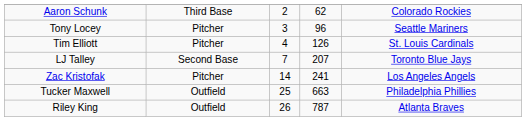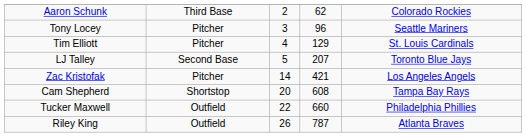 <table class="wikitable" width="65%">
 <tr align="center">
 </tr>
 <tr align="center" bgcolor="">
 <td><a href='#'>Aaron Schunk</a></td>
 <td>Third Base</td>
 <td>2</td>
 <td>62</td>
 <td><a href='#'>Colorado Rockies</a></td>
 </tr>
 <tr align="center" bgcolor="">
 <td>Tony Locey</td>
 <td>Pitcher</td>
 <td>3</td>
 <td>96</td>
 <td><a href='#'>Seattle Mariners</a></td>
 </tr>
 <tr align="center" bgcolor="">
 <td>Tim Elliott</td>
 <td>Pitcher</td>
 <td>4</td>
-<td>126</td>
+<td>129</td>
 <td><a href='#'>St. Louis Cardinals</a></td>
 </tr>
 <tr align="center" bgcolor="">
 <td>LJ Talley</td>
 <td>Second Base</td>
-<td>7</td>
+<td>5</td>
 <td>207</td>
 <td><a href='#'>Toronto Blue Jays</a></td>
 </tr>
 <tr align="center" bgcolor="">
 <td><a href='#'>Zac Kristofak</a></td>
 <td>Pitcher</td>
 <td>14</td>
-<td>241</td>
+<td>421</td>
 <td><a href='#'>Los Angeles Angels</a></td>
+</tr>
+<tr align="center" bgcolor="">
+<td>Cam Shepherd</td>
+<td>Shortstop</td>
+<td>20</td>
+<td>608</td>
+<td><a href='#'>Tampa Bay Rays</a></td>
 </tr>
 <tr align="center" bgcolor="">
 <td>Tucker Maxwell</td>
 <td>Outfield</td>
-<td>25</td>
-<td>663</td>
+<td>22</td>
+<td>660</td>
 <td><a href='#'>Philadelphia Phillies</a></td>
 </tr>
 <tr align="center" bgcolor="">
 <td>Riley King</td>
 <td>Outfield</td>
 <td>26</td>
 <td>787</td>
 <td><a href='#'>Atlanta Braves</a></td>
 </tr>
 </table>
